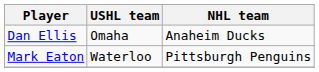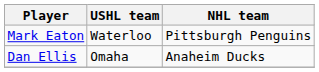 <table class="wikitable">
 <tr>
 <th>Player</th>
 <th>USHL team</th>
 <th>NHL team</th>
 </tr>
 <tr>
+<td><a href='#'>Mark Eaton</a></td>
+<td>Waterloo</td>
+<td>Pittsburgh Penguins</td>
+</tr>
+<tr>
 <td><a href='#'>Dan Ellis</a></td>
 <td>Omaha</td>
 <td>Anaheim Ducks</td>
 </tr>
 <tr>
-<td><a href='#'>Mark Eaton</a></td>
-<td>Waterloo</td>
-<td>Pittsburgh Penguins</td>
-</tr>
-<tr>
 </tr>
 </table>
